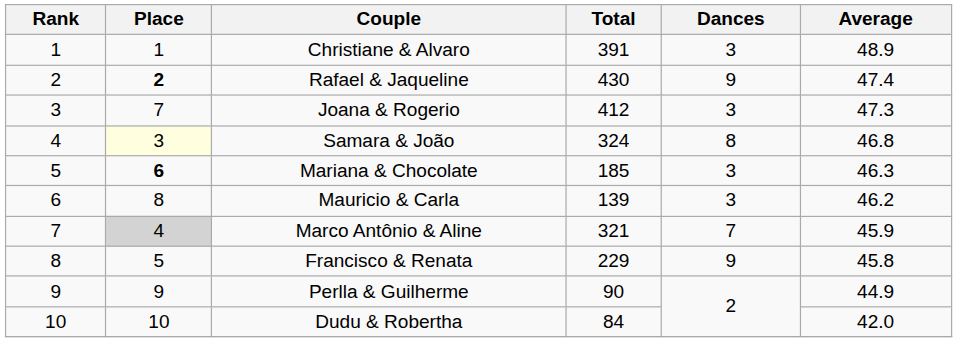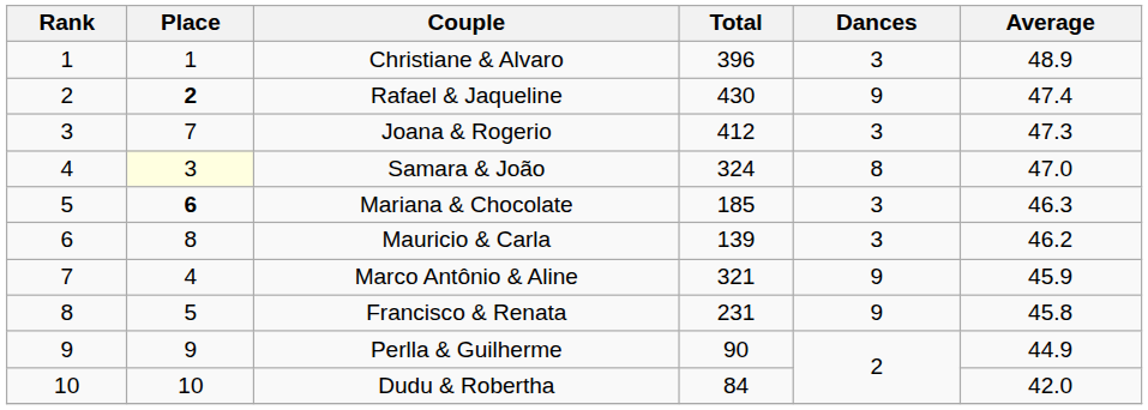 <table class="wikitable sortable" style="text-align:center; margin: 5px; width: 90%">
 <tr>
 <th>Rank</th>
 <th>Place</th>
 <th>Couple</th>
 <th>Total</th>
 <th>Dances</th>
 <th>Average</th>
 </tr>
 <tr>
 <td>1</td>
 <td>1</td>
 <td>Christiane & Alvaro</td>
-<td>391</td>
+<td>396</td>
 <td>3</td>
 <td>48.9</td>
 </tr>
 <tr>
 <td>2</td>
 <td><strong>2</strong></td>
 <td>Rafael & Jaqueline</td>
 <td>430</td>
 <td>9</td>
 <td>47.4</td>
 </tr>
 <tr>
 <td>3</td>
 <td>7</td>
 <td>Joana & Rogerio</td>
 <td>412</td>
 <td>3</td>
 <td>47.3</td>
 </tr>
 <tr>
 <td>4</td>
 <td style="background: lightyellow;">3</td>
 <td>Samara & João</td>
 <td>324</td>
 <td>8</td>
-<td>46.8</td>
+<td>47.0</td>
 </tr>
 <tr>
 <td>5</td>
 <td><strong>6</strong></td>
 <td>Mariana & Chocolate</td>
 <td>185</td>
 <td>3</td>
 <td>46.3</td>
 </tr>
 <tr>
 <td>6</td>
 <td>8</td>
 <td>Mauricio & Carla</td>
 <td>139</td>
 <td>3</td>
 <td>46.2</td>
 </tr>
 <tr>
 <td>7</td>
-<td style="background: lightgrey;">4</td>
+<td>4</td>
 <td>Marco Antônio & Aline</td>
 <td>321</td>
-<td>7</td>
+<td>9</td>
 <td>45.9</td>
 </tr>
 <tr>
 <td>8</td>
 <td>5</td>
 <td>Francisco & Renata</td>
-<td>229</td>
+<td>231</td>
 <td>9</td>
 <td>45.8</td>
 </tr>
 <tr>
 <td>9</td>
 <td>9</td>
 <td>Perlla & Guilherme</td>
 <td>90</td>
 <td rowspan=2>2</td>
 <td>44.9</td>
 </tr>
 <tr>
 <td>10</td>
 <td>10</td>
 <td>Dudu & Robertha</td>
 <td>84</td>
 <td>42.0</td>
 </tr>
 <tr>
 </tr>
 </table>
